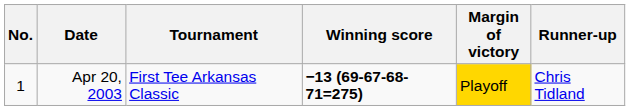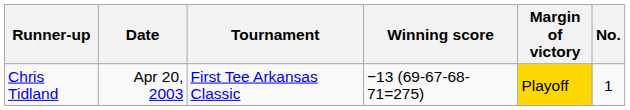 <table class="wikitable" style="font-size:95%;">
 <tr>
-<th>No.</th>
+<th>Runner-up</th>
 <th>Date</th>
 <th>Tournament</th>
 <th>Winning score</th>
 <th>Margin of<br>victory</th>
-<th>Runner-up</th>
+<th>No.</th>
 </tr>
 <tr>
-<td align=center>1</td>
+<td> <a href='#'>Chris Tidland</a></td>
 <td align=right>Apr 20, <a href='#'>2003</a></td>
 <td><a href='#'>First Tee Arkansas Classic</a></td>
-<td><strong>−13 (69-67-68-71=275)</strong></td>
+<td>−13 (69-67-68-71=275)</td>
 <td style="background: gold;">Playoff</td>
-<td> <a href='#'>Chris Tidland</a></td>
+<td align=center>1</td>
 </tr>
 </table>
